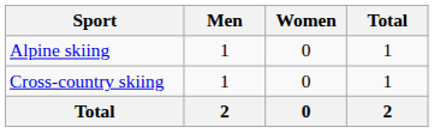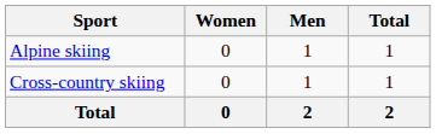 <table class="wikitable" style="text-align:center; font-size: 95%">
 <tr>
 <th width=140>Sport</th>
+<th width=60>Women</th>
 <th width=60>Men</th>
-<th width=60>Women</th>
 <th width=60>Total</th>
 </tr>
 <tr>
 <td align=left><a href='#'>Alpine skiing</a></td>
+<td>0</td>
 <td>1</td>
-<td>0</td>
 <td>1</td>
 </tr>
 <tr>
 <td align=left><a href='#'>Cross-country skiing</a></td>
+<td>0</td>
 <td>1</td>
-<td>0</td>
 <td>1</td>
 </tr>
 <tr>
 <th>Total</th>
+<th>0</th>
 <th>2</th>
-<th>0</th>
 <th>2</th>
 </tr>
 </table>
